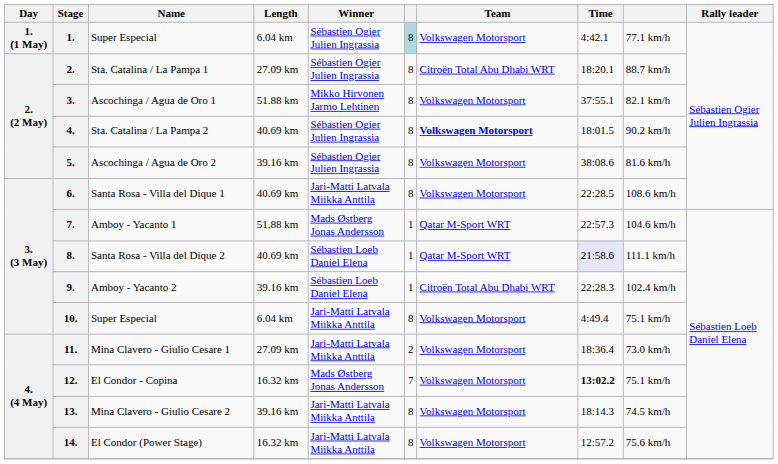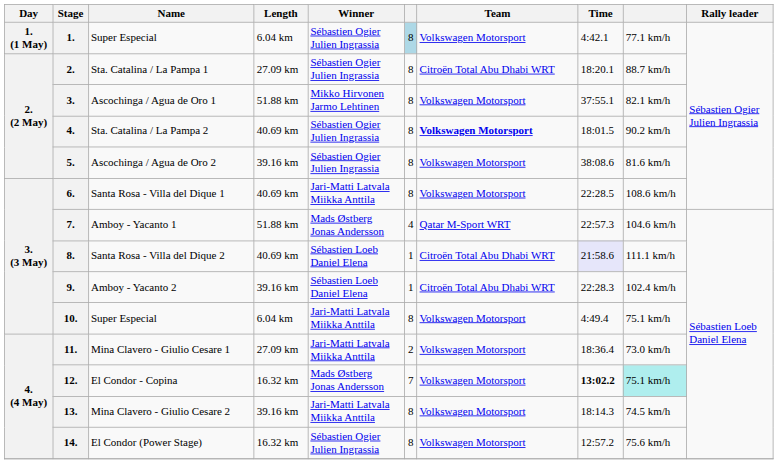 <table class="wikitable" width=90% style="text-align: left; font-size: 85%; max-width: 950px;">
 <tr>
 <th>Day</th>
 <th>Stage</th>
 <th>Name</th>
 <th>Length</th>
 <th>Winner</th>
 <th></th>
 <th>Team</th>
 <th>Time</th>
 <th></th>
 <th>Rally leader</th>
 </tr>
 <tr>
 <th>1.<br>(1 May)</th>
 <th>1.</th>
 <td>Super Especial</td>
 <td>6.04 km</td>
 <td> <a href='#'>Sébastien Ogier</a><br> <a href='#'>Julien Ingrassia</a></td>
 <td align="center" style="background: lightblue;">8</td>
 <td> <a href='#'>Volkswagen Motorsport</a></td>
 <td>4:42.1</td>
 <td>77.1 km/h</td>
 <td rowspan=6> <a href='#'>Sébastien Ogier</a><br> <a href='#'>Julien Ingrassia</a></td>
 </tr>
 <tr>
 <th rowspan="4">2.<br>(2 May)</th>
 <th>2.</th>
 <td>Sta. Catalina / La Pampa 1</td>
 <td>27.09 km</td>
 <td> <a href='#'>Sébastien Ogier</a><br> <a href='#'>Julien Ingrassia</a></td>
 <td align="center">8</td>
 <td> <a href='#'>Citroën Total Abu Dhabi WRT</a></td>
 <td>18:20.1</td>
 <td>88.7 km/h</td>
 </tr>
 <tr>
 <th>3.</th>
 <td>Ascochinga / Agua de Oro 1</td>
 <td>51.88 km</td>
 <td> <a href='#'>Mikko Hirvonen</a><br> <a href='#'>Jarmo Lehtinen</a></td>
 <td align="center">8</td>
 <td> <a href='#'>Volkswagen Motorsport</a></td>
 <td>37:55.1</td>
 <td>82.1 km/h</td>
 </tr>
 <tr>
 <th>4.</th>
 <td>Sta. Catalina / La Pampa 2</td>
 <td>40.69 km</td>
 <td> <a href='#'>Sébastien Ogier</a><br> <a href='#'>Julien Ingrassia</a></td>
 <td align="center">8</td>
 <td><strong> <a href='#'>Volkswagen Motorsport</a></strong></td>
 <td>18:01.5</td>
 <td>90.2 km/h</td>
 </tr>
 <tr>
 <th>5.</th>
 <td>Ascochinga / Agua de Oro 2</td>
 <td>39.16 km</td>
 <td> <a href='#'>Sébastien Ogier</a><br> <a href='#'>Julien Ingrassia</a></td>
 <td align="center">8</td>
 <td> <a href='#'>Volkswagen Motorsport</a></td>
 <td>38:08.6</td>
 <td>81.6 km/h</td>
 </tr>
 <tr>
 <th rowspan="5">3.<br>(3 May)</th>
 <th>6.</th>
 <td>Santa Rosa - Villa del Dique 1</td>
 <td>40.69 km</td>
 <td> <a href='#'>Jari-Matti Latvala</a><br> <a href='#'>Miikka Anttila</a></td>
 <td align="center">8</td>
 <td> <a href='#'>Volkswagen Motorsport</a></td>
 <td>22:28.5</td>
 <td>108.6 km/h</td>
 </tr>
 <tr>
 <th>7.</th>
 <td>Amboy - Yacanto 1</td>
 <td>51.88 km</td>
 <td> <a href='#'>Mads Østberg</a><br> <a href='#'>Jonas Andersson</a></td>
-<td align="center">1</td>
+<td align="center">4</td>
 <td> <a href='#'>Qatar M-Sport WRT</a></td>
 <td>22:57.3</td>
 <td>104.6 km/h</td>
 <td rowspan=8> <a href='#'>Sébastien Loeb</a><br> <a href='#'>Daniel Elena</a></td>
 </tr>
 <tr>
 <th>8.</th>
 <td>Santa Rosa - Villa del Dique 2</td>
 <td>40.69 km</td>
 <td> <a href='#'>Sébastien Loeb</a><br> <a href='#'>Daniel Elena</a></td>
 <td align="center">1</td>
-<td> <a href='#'>Qatar M-Sport WRT</a></td>
+<td> <a href='#'>Citroën Total Abu Dhabi WRT</a></td>
 <td style="background: lavender;">21:58.6</td>
 <td>111.1 km/h</td>
 </tr>
 <tr>
 <th>9.</th>
 <td>Amboy - Yacanto 2</td>
 <td>39.16 km</td>
 <td> <a href='#'>Sébastien Loeb</a><br> <a href='#'>Daniel Elena</a></td>
 <td align="center">1</td>
 <td> <a href='#'>Citroën Total Abu Dhabi WRT</a></td>
 <td>22:28.3</td>
 <td>102.4 km/h</td>
 </tr>
 <tr>
 <th>10.</th>
 <td>Super Especial</td>
 <td>6.04 km</td>
 <td> <a href='#'>Jari-Matti Latvala</a><br> <a href='#'>Miikka Anttila</a></td>
 <td align="center">8</td>
 <td> <a href='#'>Volkswagen Motorsport</a></td>
 <td>4:49.4</td>
 <td>75.1 km/h</td>
 </tr>
 <tr>
 <th rowspan="4">4.<br>(4 May)</th>
 <th>11.</th>
 <td>Mina Clavero - Giulio Cesare 1</td>
 <td>27.09 km</td>
 <td> <a href='#'>Jari-Matti Latvala</a><br> <a href='#'>Miikka Anttila</a></td>
 <td align="center">2</td>
 <td> <a href='#'>Volkswagen Motorsport</a></td>
 <td>18:36.4</td>
 <td>73.0 km/h</td>
 </tr>
 <tr>
 <th>12.</th>
 <td>El Condor - Copina</td>
 <td>16.32 km</td>
 <td> <a href='#'>Mads Østberg</a><br> <a href='#'>Jonas Andersson</a></td>
 <td align="center">7</td>
 <td> <a href='#'>Volkswagen Motorsport</a></td>
 <td><strong>13:02.2</strong></td>
-<td>75.1 km/h</td>
+<td style="background: paleturquoise;">75.1 km/h</td>
 </tr>
 <tr>
 <th>13.</th>
 <td>Mina Clavero - Giulio Cesare 2</td>
 <td>39.16 km</td>
 <td> <a href='#'>Jari-Matti Latvala</a><br> <a href='#'>Miikka Anttila</a></td>
 <td align="center">8</td>
 <td> <a href='#'>Volkswagen Motorsport</a></td>
 <td>18:14.3</td>
 <td>74.5 km/h</td>
 </tr>
 <tr>
 <th>14.</th>
 <td>El Condor (Power Stage)</td>
 <td>16.32 km</td>
-<td> <a href='#'>Jari-Matti Latvala</a><br> <a href='#'>Miikka Anttila</a></td>
+<td> <a href='#'>Sébastien Ogier</a><br> <a href='#'>Julien Ingrassia</a></td>
 <td align="center">8</td>
 <td> <a href='#'>Volkswagen Motorsport</a></td>
 <td>12:57.2</td>
 <td>75.6 km/h</td>
 </tr>
 <tr>
 </tr>
 </table>
